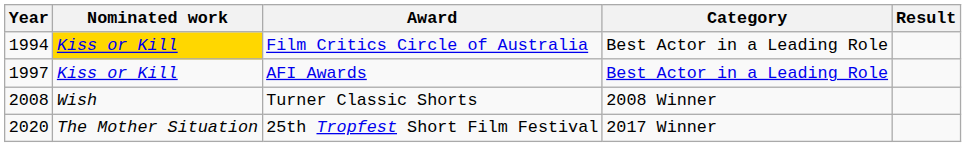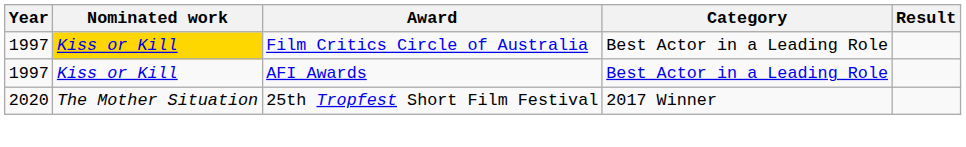 <table class="wikitable sortable">
 <tr>
 <th>Year</th>
 <th>Nominated work</th>
 <th>Award</th>
 <th>Category</th>
 <th>Result</th>
 </tr>
 <tr>
-<td>1994</td>
+<td>1997</td>
 <td style="background: gold;"><em><a href='#'>Kiss or Kill</a></em></td>
 <td><a href='#'>Film Critics Circle of Australia</a></td>
 <td>Best Actor in a Leading Role</td>
 <td></td>
 </tr>
 <tr>
 <td>1997</td>
 <td><em><a href='#'>Kiss or Kill</a></em></td>
 <td><a href='#'>AFI Awards</a></td>
 <td><a href='#'>Best Actor in a Leading Role</a></td>
 <td></td>
 </tr>
 <tr>
-<td>2008</td>
-<td><em>Wish</em></td>
-<td>Turner Classic Shorts</td>
-<td>2008 Winner</td>
-<td></td>
-</tr>
-<tr>
 <td>2020</td>
 <td><em>The Mother Situation</em></td>
 <td>25th <em><a href='#'>Tropfest</a></em> Short Film Festival</td>
 <td>2017 Winner</td>
 <td></td>
 </tr>
 </table>
